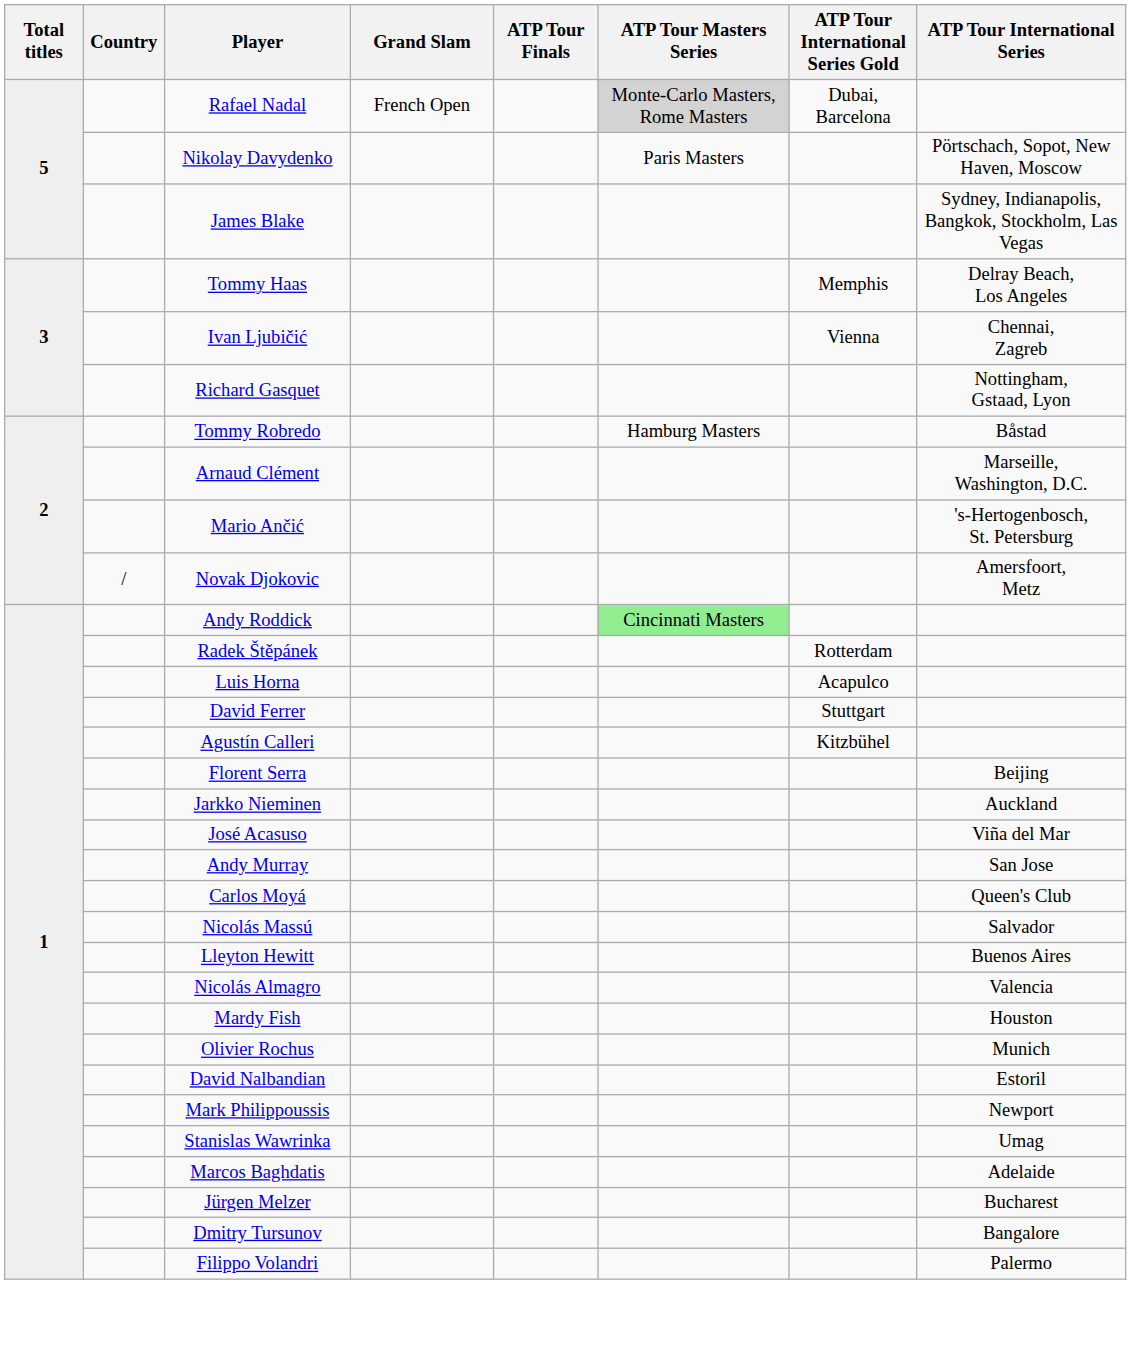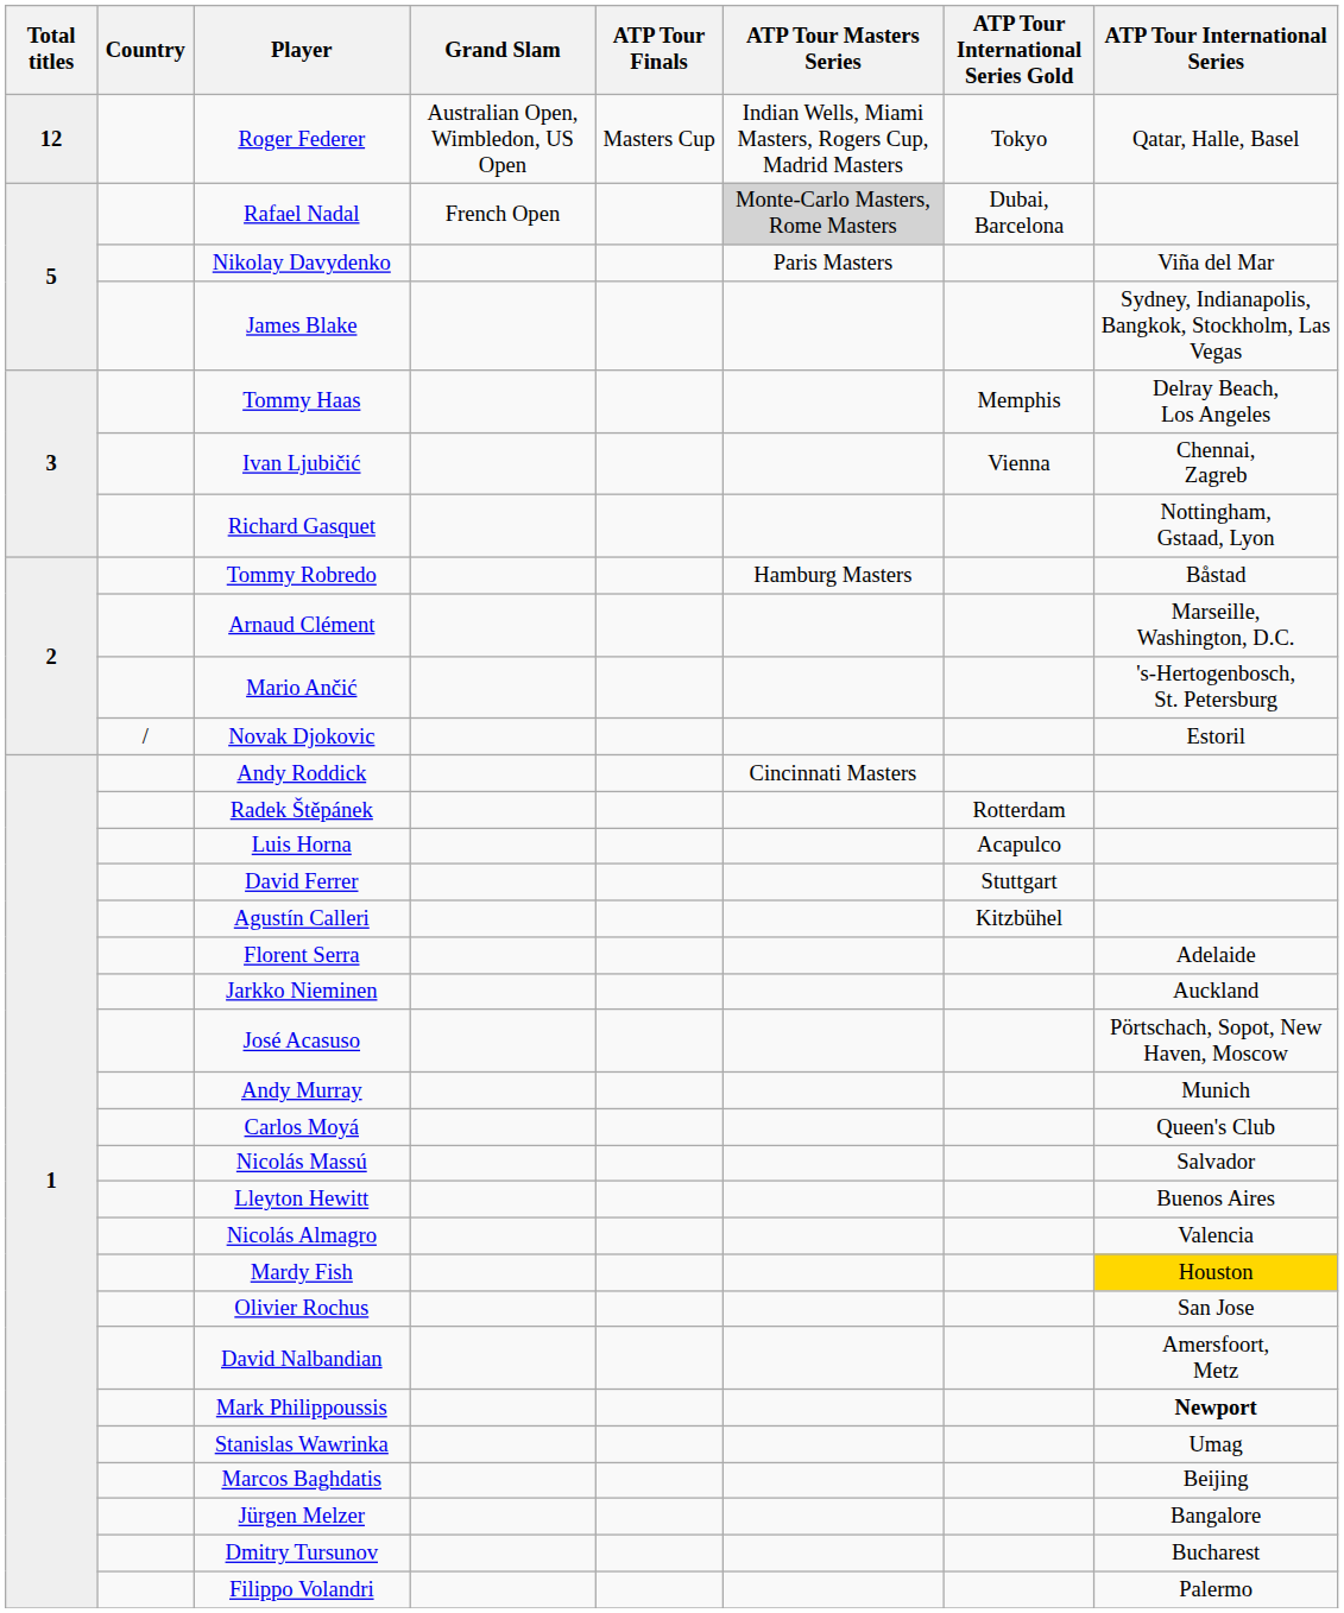 <table class="wikitable" style="font-size:90%;">
 <tr>
 <th width=70>Total titles</th>
 <th width=60>Country</th>
 <th width=180>Player</th>
 <th width=150>Grand Slam</th>
 <th width=100>ATP Tour Finals</th>
 <th width=200>ATP Tour Masters Series</th>
 <th width=100>ATP Tour International Series Gold</th>
 <th width=200>ATP Tour International Series</th>
+</tr>
+<tr align="center">
+<td bgcolor=#efefef rowspan="1"><strong>12</strong></td>
+<td></td>
+<td><a href='#'>Roger Federer</a></td>
+<td>Australian Open, Wimbledon, US Open</td>
+<td>Masters Cup</td>
+<td>Indian Wells, Miami Masters, Rogers Cup, Madrid Masters</td>
+<td>Tokyo</td>
+<td>Qatar, Halle, Basel</td>
 </tr>
 <tr align="center">
 <td bgcolor=#efefef rowspan="3"><strong>5</strong></td>
 <td></td>
 <td><a href='#'>Rafael Nadal</a></td>
 <td>French Open</td>
 <td></td>
 <td style="background: lightgrey;">Monte-Carlo Masters, <br> Rome Masters</td>
 <td>Dubai, <br> Barcelona</td>
 <td></td>
 </tr>
 <tr align="center">
 <td></td>
 <td><a href='#'>Nikolay Davydenko</a></td>
 <td></td>
 <td></td>
 <td>Paris Masters</td>
 <td></td>
-<td>Pörtschach, Sopot, New Haven, Moscow</td>
+<td>Viña del Mar</td>
 </tr>
 <tr align="center">
 <td></td>
 <td><a href='#'>James Blake</a></td>
 <td></td>
 <td></td>
 <td></td>
 <td></td>
 <td>Sydney, Indianapolis, Bangkok, Stockholm, Las Vegas</td>
 </tr>
 <tr align="center">
 <td bgcolor=#efefef rowspan="3"><strong>3</strong></td>
 <td></td>
 <td><a href='#'>Tommy Haas</a></td>
 <td></td>
 <td></td>
 <td></td>
 <td>Memphis</td>
 <td>Delray Beach, <br> Los Angeles</td>
 </tr>
 <tr align="center">
 <td></td>
 <td><a href='#'>Ivan Ljubičić</a></td>
 <td></td>
 <td></td>
 <td></td>
 <td>Vienna</td>
 <td>Chennai, <br> Zagreb</td>
 </tr>
 <tr align="center">
 <td></td>
 <td><a href='#'>Richard Gasquet</a></td>
 <td></td>
 <td></td>
 <td></td>
 <td></td>
 <td>Nottingham, <br> Gstaad, Lyon</td>
 </tr>
 <tr align="center">
 <td bgcolor=#efefef rowspan="4"><strong>2</strong></td>
 <td></td>
 <td><a href='#'>Tommy Robredo</a></td>
 <td></td>
 <td></td>
 <td>Hamburg Masters</td>
 <td></td>
 <td>Båstad</td>
 </tr>
 <tr align="center">
 <td></td>
 <td><a href='#'>Arnaud Clément</a></td>
 <td></td>
 <td></td>
 <td></td>
 <td></td>
 <td>Marseille, <br> Washington, D.C.</td>
 </tr>
 <tr align="center">
 <td></td>
 <td><a href='#'>Mario Ančić</a></td>
 <td></td>
 <td></td>
 <td></td>
 <td></td>
 <td>'s-Hertogenbosch, <br> St. Petersburg</td>
 </tr>
 <tr align="center">
 <td>/</td>
 <td><a href='#'>Novak Djokovic</a></td>
 <td></td>
 <td></td>
 <td></td>
 <td></td>
-<td>Amersfoort, <br> Metz</td>
+<td>Estoril</td>
 </tr>
 <tr align="center">
 <td bgcolor=#efefef rowspan="23"><strong>1</strong></td>
 <td></td>
 <td><a href='#'>Andy Roddick</a></td>
 <td></td>
 <td></td>
-<td style="background: lightgreen;">Cincinnati Masters</td>
+<td>Cincinnati Masters</td>
 <td></td>
 <td></td>
 </tr>
 <tr align="center">
 <td></td>
 <td><a href='#'>Radek Štěpánek</a></td>
 <td></td>
 <td></td>
 <td></td>
 <td>Rotterdam</td>
 <td></td>
 </tr>
 <tr align="center">
 <td></td>
 <td><a href='#'>Luis Horna</a></td>
 <td></td>
 <td></td>
 <td></td>
 <td>Acapulco</td>
 <td></td>
 </tr>
 <tr align="center">
 <td></td>
 <td><a href='#'>David Ferrer</a></td>
 <td></td>
 <td></td>
 <td></td>
 <td>Stuttgart</td>
 <td></td>
 </tr>
 <tr align="center">
 <td></td>
 <td><a href='#'>Agustín Calleri</a></td>
 <td></td>
 <td></td>
 <td></td>
 <td>Kitzbühel</td>
 <td></td>
 </tr>
 <tr align="center">
 <td></td>
 <td><a href='#'>Florent Serra</a></td>
 <td></td>
 <td></td>
 <td></td>
 <td></td>
-<td>Beijing</td>
+<td>Adelaide</td>
 </tr>
 <tr align="center">
 <td></td>
 <td><a href='#'>Jarkko Nieminen</a></td>
 <td></td>
 <td></td>
 <td></td>
 <td></td>
 <td>Auckland</td>
 </tr>
 <tr align="center">
 <td></td>
 <td><a href='#'>José Acasuso</a></td>
 <td></td>
 <td></td>
 <td></td>
 <td></td>
-<td>Viña del Mar</td>
+<td>Pörtschach, Sopot, New Haven, Moscow</td>
 </tr>
 <tr align="center">
 <td></td>
 <td><a href='#'>Andy Murray</a></td>
 <td></td>
 <td></td>
 <td></td>
 <td></td>
-<td>San Jose</td>
+<td>Munich</td>
 </tr>
 <tr align="center">
 <td></td>
 <td><a href='#'>Carlos Moyá</a></td>
 <td></td>
 <td></td>
 <td></td>
 <td></td>
 <td>Queen's Club</td>
 </tr>
 <tr align="center">
 <td></td>
 <td><a href='#'>Nicolás Massú</a></td>
 <td></td>
 <td></td>
 <td></td>
 <td></td>
 <td>Salvador</td>
 </tr>
 <tr align="center">
 <td></td>
 <td><a href='#'>Lleyton Hewitt</a></td>
 <td></td>
 <td></td>
 <td></td>
 <td></td>
 <td>Buenos Aires</td>
 </tr>
 <tr align="center">
 <td></td>
 <td><a href='#'>Nicolás Almagro</a></td>
 <td></td>
 <td></td>
 <td></td>
 <td></td>
 <td>Valencia</td>
 </tr>
 <tr align="center">
 <td></td>
 <td><a href='#'>Mardy Fish</a></td>
 <td></td>
 <td></td>
 <td></td>
 <td></td>
-<td>Houston</td>
+<td style="background: gold;">Houston</td>
 </tr>
 <tr align="center">
 <td></td>
 <td><a href='#'>Olivier Rochus</a></td>
 <td></td>
 <td></td>
 <td></td>
 <td></td>
-<td>Munich</td>
+<td>San Jose</td>
 </tr>
 <tr align="center">
 <td></td>
 <td><a href='#'>David Nalbandian</a></td>
 <td></td>
 <td></td>
 <td></td>
 <td></td>
-<td>Estoril</td>
+<td>Amersfoort, <br> Metz</td>
 </tr>
 <tr align="center">
 <td></td>
 <td><a href='#'>Mark Philippoussis</a></td>
 <td></td>
 <td></td>
 <td></td>
 <td></td>
-<td>Newport</td>
+<td><strong>Newport</strong></td>
 </tr>
 <tr align="center">
 <td></td>
 <td><a href='#'>Stanislas Wawrinka</a></td>
 <td></td>
 <td></td>
 <td></td>
 <td></td>
 <td>Umag</td>
 </tr>
 <tr align="center">
 <td></td>
 <td><a href='#'>Marcos Baghdatis</a></td>
 <td></td>
 <td></td>
 <td></td>
 <td></td>
-<td>Adelaide</td>
+<td>Beijing</td>
 </tr>
 <tr align="center">
 <td></td>
 <td><a href='#'>Jürgen Melzer</a></td>
 <td></td>
 <td></td>
 <td></td>
 <td></td>
-<td>Bucharest</td>
+<td>Bangalore</td>
 </tr>
 <tr align="center">
 <td></td>
 <td><a href='#'>Dmitry Tursunov</a></td>
 <td></td>
 <td></td>
 <td></td>
 <td></td>
-<td>Bangalore</td>
+<td>Bucharest</td>
 </tr>
 <tr align="center">
 <td></td>
 <td><a href='#'>Filippo Volandri</a></td>
 <td></td>
 <td></td>
 <td></td>
 <td></td>
 <td>Palermo</td>
 </tr>
 </table>
